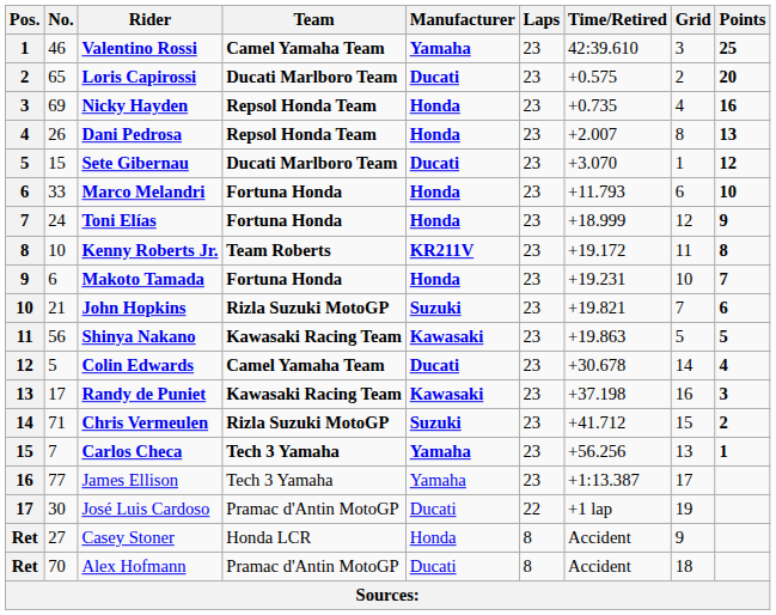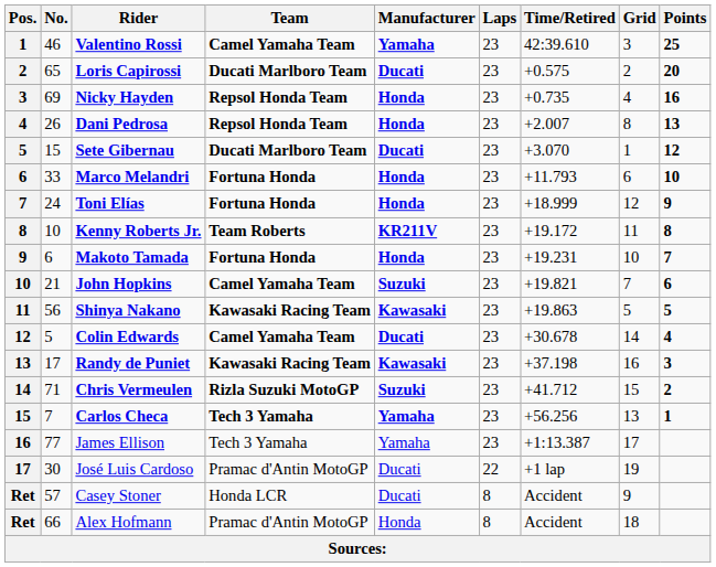 <table class="wikitable" style="font-size: 95%;">
 <tr>
 <th>Pos.</th>
 <th>No.</th>
 <th>Rider</th>
 <th>Team</th>
 <th>Manufacturer</th>
 <th>Laps</th>
 <th>Time/Retired</th>
 <th>Grid</th>
 <th>Points</th>
 </tr>
 <tr>
 <th>1</th>
 <td>46</td>
 <td> <strong><a href='#'>Valentino Rossi</a></strong></td>
 <td><strong>Camel Yamaha Team</strong></td>
 <td><strong><a href='#'>Yamaha</a></strong></td>
 <td>23</td>
 <td>42:39.610</td>
 <td>3</td>
 <td><strong>25</strong></td>
 </tr>
 <tr>
 <th>2</th>
 <td>65</td>
 <td> <strong><a href='#'>Loris Capirossi</a></strong></td>
 <td><strong>Ducati Marlboro Team</strong></td>
 <td><strong><a href='#'>Ducati</a></strong></td>
 <td>23</td>
 <td>+0.575</td>
 <td>2</td>
 <td><strong>20</strong></td>
 </tr>
 <tr>
 <th>3</th>
 <td>69</td>
 <td> <strong><a href='#'>Nicky Hayden</a></strong></td>
 <td><strong>Repsol Honda Team</strong></td>
 <td><strong><a href='#'>Honda</a></strong></td>
 <td>23</td>
 <td>+0.735</td>
 <td>4</td>
 <td><strong>16</strong></td>
 </tr>
 <tr>
 <th>4</th>
 <td>26</td>
 <td> <strong><a href='#'>Dani Pedrosa</a></strong></td>
 <td><strong>Repsol Honda Team</strong></td>
 <td><strong><a href='#'>Honda</a></strong></td>
 <td>23</td>
 <td>+2.007</td>
 <td>8</td>
 <td><strong>13</strong></td>
 </tr>
 <tr>
 <th>5</th>
 <td>15</td>
 <td> <strong><a href='#'>Sete Gibernau</a></strong></td>
 <td><strong>Ducati Marlboro Team</strong></td>
 <td><strong><a href='#'>Ducati</a></strong></td>
 <td>23</td>
 <td>+3.070</td>
 <td>1</td>
 <td><strong>12</strong></td>
 </tr>
 <tr>
 <th>6</th>
 <td>33</td>
 <td> <strong><a href='#'>Marco Melandri</a></strong></td>
 <td><strong>Fortuna Honda</strong></td>
 <td><strong><a href='#'>Honda</a></strong></td>
 <td>23</td>
 <td>+11.793</td>
 <td>6</td>
 <td><strong>10</strong></td>
 </tr>
 <tr>
 <th>7</th>
 <td>24</td>
 <td> <strong><a href='#'>Toni Elías</a></strong></td>
 <td><strong>Fortuna Honda</strong></td>
 <td><strong><a href='#'>Honda</a></strong></td>
 <td>23</td>
 <td>+18.999</td>
 <td>12</td>
 <td><strong>9</strong></td>
 </tr>
 <tr>
 <th>8</th>
 <td>10</td>
 <td> <strong><a href='#'>Kenny Roberts Jr.</a></strong></td>
 <td><strong>Team Roberts</strong></td>
 <td><strong><a href='#'>KR211V</a></strong></td>
 <td>23</td>
 <td>+19.172</td>
 <td>11</td>
 <td><strong>8</strong></td>
 </tr>
 <tr>
 <th>9</th>
 <td>6</td>
 <td> <strong><a href='#'>Makoto Tamada</a></strong></td>
 <td><strong>Fortuna Honda</strong></td>
 <td><strong><a href='#'>Honda</a></strong></td>
 <td>23</td>
 <td>+19.231</td>
 <td>10</td>
 <td><strong>7</strong></td>
 </tr>
 <tr>
 <th>10</th>
 <td>21</td>
 <td> <strong><a href='#'>John Hopkins</a></strong></td>
-<td><strong>Rizla Suzuki MotoGP</strong></td>
+<td><strong>Camel Yamaha Team</strong></td>
 <td><strong><a href='#'>Suzuki</a></strong></td>
 <td>23</td>
 <td>+19.821</td>
 <td>7</td>
 <td><strong>6</strong></td>
 </tr>
 <tr>
 <th>11</th>
 <td>56</td>
 <td> <strong><a href='#'>Shinya Nakano</a></strong></td>
 <td><strong>Kawasaki Racing Team</strong></td>
 <td><strong><a href='#'>Kawasaki</a></strong></td>
 <td>23</td>
 <td>+19.863</td>
 <td>5</td>
 <td><strong>5</strong></td>
 </tr>
 <tr>
 <th>12</th>
 <td>5</td>
 <td> <strong><a href='#'>Colin Edwards</a></strong></td>
 <td><strong>Camel Yamaha Team</strong></td>
 <td><strong><a href='#'>Ducati</a></strong></td>
 <td>23</td>
 <td>+30.678</td>
 <td>14</td>
 <td><strong>4</strong></td>
 </tr>
 <tr>
 <th>13</th>
 <td>17</td>
 <td> <strong><a href='#'>Randy de Puniet</a></strong></td>
 <td><strong>Kawasaki Racing Team</strong></td>
 <td><strong><a href='#'>Kawasaki</a></strong></td>
 <td>23</td>
 <td>+37.198</td>
 <td>16</td>
 <td><strong>3</strong></td>
 </tr>
 <tr>
 <th>14</th>
 <td>71</td>
 <td> <strong><a href='#'>Chris Vermeulen</a></strong></td>
 <td><strong>Rizla Suzuki MotoGP</strong></td>
 <td><strong><a href='#'>Suzuki</a></strong></td>
 <td>23</td>
 <td>+41.712</td>
 <td>15</td>
 <td><strong>2</strong></td>
 </tr>
 <tr>
 <th>15</th>
 <td>7</td>
 <td> <strong><a href='#'>Carlos Checa</a></strong></td>
 <td><strong>Tech 3 Yamaha</strong></td>
 <td><strong><a href='#'>Yamaha</a></strong></td>
 <td>23</td>
 <td>+56.256</td>
 <td>13</td>
 <td><strong>1</strong></td>
 </tr>
 <tr>
 <th>16</th>
 <td>77</td>
 <td> <a href='#'>James Ellison</a></td>
 <td>Tech 3 Yamaha</td>
 <td><a href='#'>Yamaha</a></td>
 <td>23</td>
 <td>+1:13.387</td>
 <td>17</td>
 <td></td>
 </tr>
 <tr>
 <th>17</th>
 <td>30</td>
 <td> <a href='#'>José Luis Cardoso</a></td>
 <td>Pramac d'Antin MotoGP</td>
 <td><a href='#'>Ducati</a></td>
 <td>22</td>
 <td>+1 lap</td>
 <td>19</td>
 <td></td>
 </tr>
 <tr>
 <th>Ret</th>
-<td>27</td>
+<td>57</td>
 <td> <a href='#'>Casey Stoner</a></td>
 <td>Honda LCR</td>
-<td><a href='#'>Honda</a></td>
+<td><a href='#'>Ducati</a></td>
 <td>8</td>
 <td>Accident</td>
 <td>9</td>
 <td></td>
 </tr>
 <tr>
 <th>Ret</th>
-<td>70</td>
+<td>66</td>
 <td> <a href='#'>Alex Hofmann</a></td>
 <td>Pramac d'Antin MotoGP</td>
-<td><a href='#'>Ducati</a></td>
+<td><a href='#'>Honda</a></td>
 <td>8</td>
 <td>Accident</td>
 <td>18</td>
 <td></td>
 </tr>
 <tr>
 <th colspan=9>Sources:</th>
 </tr>
 </table>
